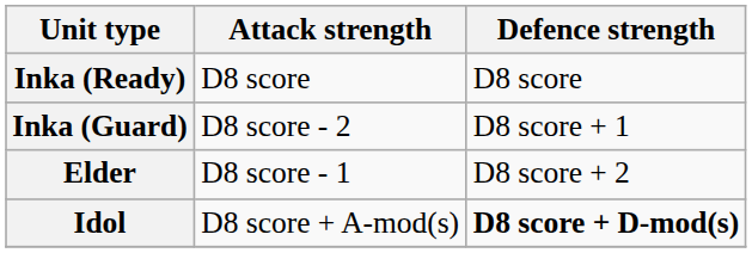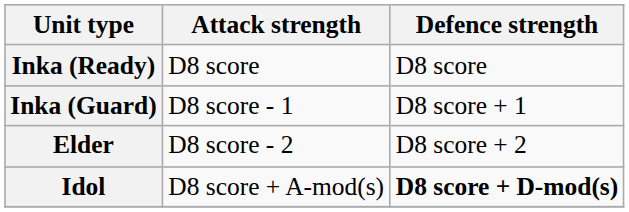 <table class="wikitable" style="margin: 1em auto 1em auto" border="1">
 <tr>
 <th>Unit type</th>
 <th>Attack strength</th>
 <th>Defence strength</th>
 </tr>
 <tr>
 <th>Inka (Ready)</th>
 <td>D8 score</td>
 <td>D8 score</td>
 </tr>
 <tr>
 <th>Inka (Guard)</th>
-<td>D8 score - 2</td>
+<td>D8 score - 1</td>
 <td>D8 score + 1</td>
 </tr>
 <tr>
 <th>Elder</th>
-<td>D8 score - 1</td>
+<td>D8 score - 2</td>
 <td>D8 score + 2</td>
 </tr>
 <tr>
 <th>Idol</th>
 <td>D8 score + A-mod(s)</td>
 <td><strong>D8 score + D-mod(s)</strong></td>
 </tr>
 <tr>
 </tr>
 </table>
